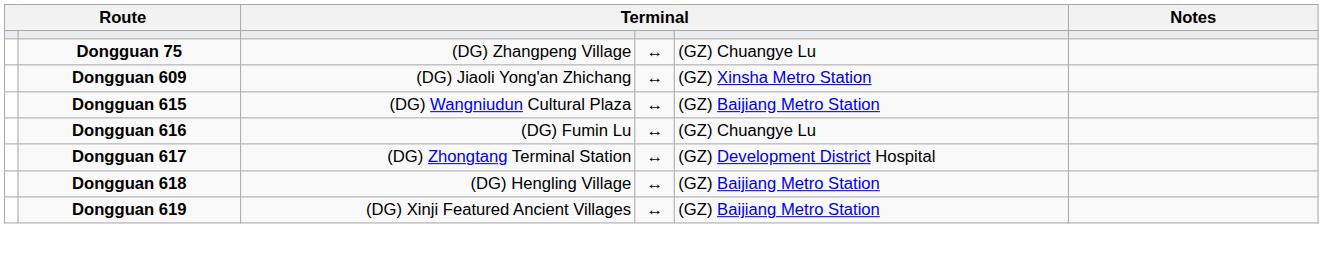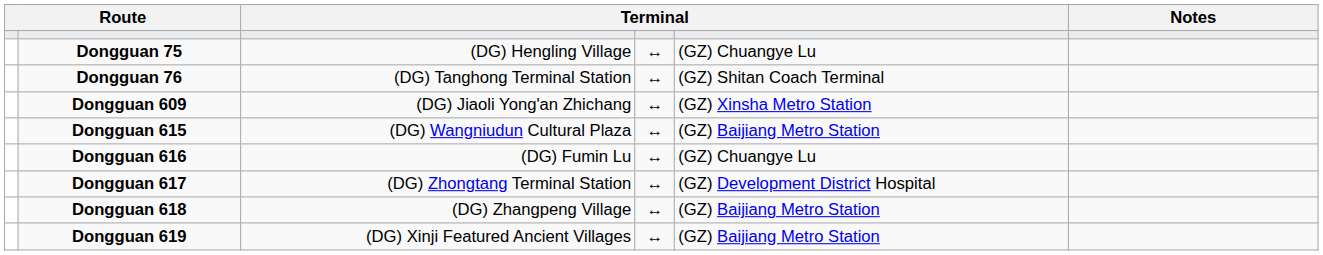 <table class="wikitable sortable" style="width:100%; text-align:center;">
 <tr>
 <th colspan="2" width="18%">Route</th>
 <th colspan="3">Terminal</th>
 <th width="19%">Notes</th>
 </tr>
 <tr style="background:#EAECF0" height=0>
 <td width="1%"></td>
 <td></td>
 <td width="30%"></td>
 <td></td>
 <td width="30%"></td>
 <td></td>
 </tr>
 <tr>
 <td style="background:white"></td>
 <td><strong>Dongguan 75</strong></td>
-<td align=right>(DG) Zhangpeng Village</td>
+<td align=right>(DG) Hengling Village</td>
 <td>↔</td>
 <td align=left>(GZ) Chuangye Lu</td>
+<td></td>
+</tr>
+<tr>
+<td style="background:white"></td>
+<td><strong>Dongguan 76</strong></td>
+<td align=right>(DG) Tanghong Terminal Station</td>
+<td>↔</td>
+<td align=left>(GZ) Shitan Coach Terminal</td>
 <td></td>
 </tr>
 <tr>
 <td style="background:white"></td>
 <td><strong>Dongguan 609</strong></td>
 <td align=right>(DG) Jiaoli Yong'an Zhichang</td>
 <td>↔</td>
 <td align=left>(GZ) <a href='#'>Xinsha Metro Station</a></td>
 <td></td>
 </tr>
 <tr>
 <td style="background:white"></td>
 <td><strong>Dongguan 615</strong></td>
 <td align=right>(DG) <a href='#'>Wangniudun</a> Cultural Plaza</td>
 <td>↔</td>
 <td align=left>(GZ) <a href='#'>Baijiang Metro Station</a></td>
 <td></td>
 </tr>
 <tr>
 <td style="background:white"></td>
 <td><strong>Dongguan 616</strong></td>
 <td align=right>(DG) Fumin Lu</td>
 <td>↔</td>
 <td align=left>(GZ) Chuangye Lu</td>
 <td></td>
 </tr>
 <tr>
 <td style="background:white"></td>
 <td><strong>Dongguan 617</strong></td>
 <td align=right>(DG) <a href='#'>Zhongtang</a> Terminal Station</td>
 <td>↔</td>
 <td align=left>(GZ) <a href='#'>Development District</a> Hospital</td>
 <td></td>
 </tr>
 <tr>
 <td style="background:white"></td>
 <td><strong>Dongguan 618</strong></td>
-<td align=right>(DG) Hengling Village</td>
+<td align=right>(DG) Zhangpeng Village</td>
 <td>↔</td>
 <td align=left>(GZ) <a href='#'>Baijiang Metro Station</a></td>
 <td></td>
 </tr>
 <tr>
 <td style="background:white"></td>
 <td><strong>Dongguan 619</strong></td>
 <td align=right>(DG) Xinji Featured Ancient Villages</td>
 <td>↔</td>
 <td align=left>(GZ) <a href='#'>Baijiang Metro Station</a></td>
 <td></td>
 </tr>
 </table>
